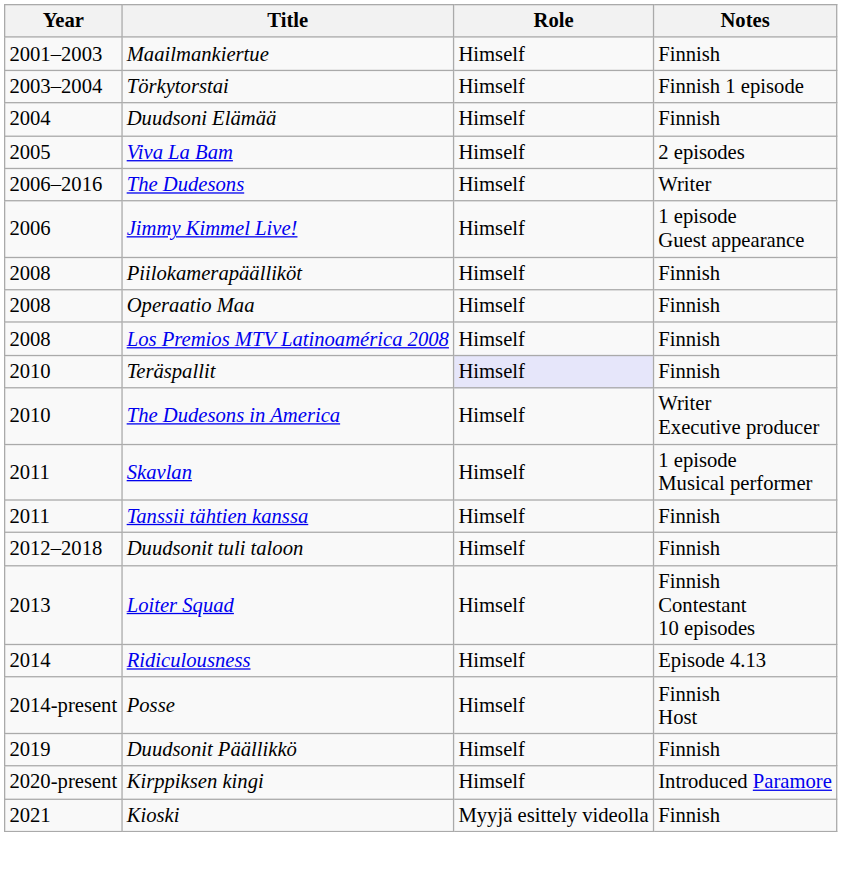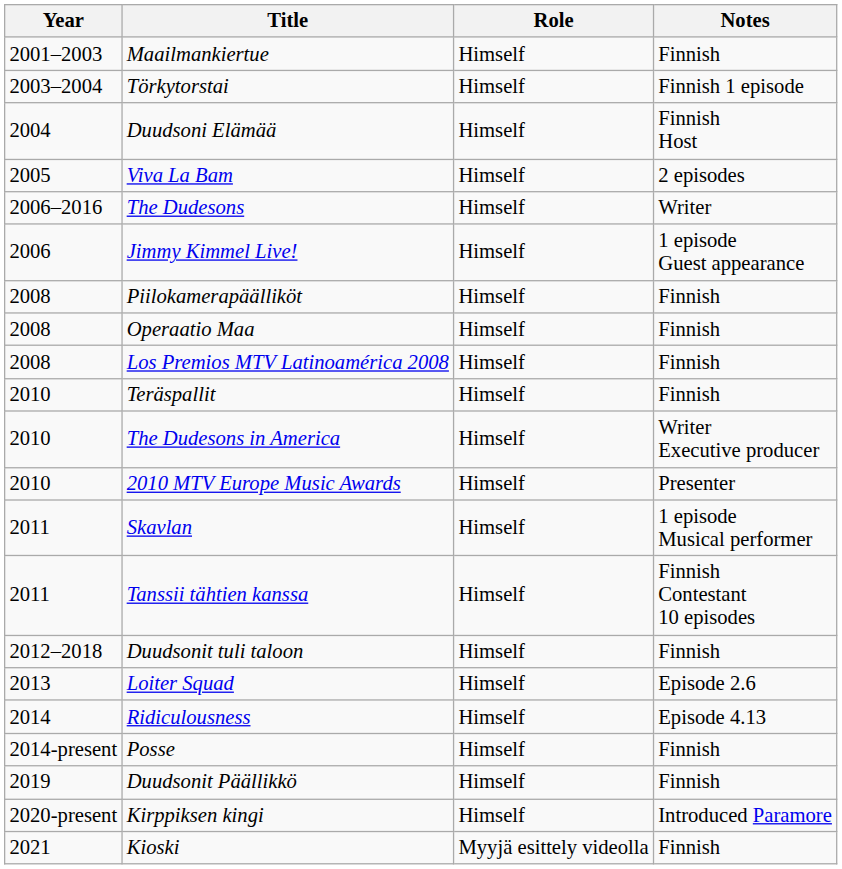 <table class="wikitable sortable">
 <tr>
 <th>Year</th>
 <th>Title</th>
 <th>Role</th>
 <th class="unsortable">Notes</th>
 </tr>
 <tr>
 <td>2001–2003</td>
 <td><em>Maailmankiertue</em></td>
 <td>Himself</td>
 <td>Finnish</td>
 </tr>
 <tr>
 <td>2003–2004</td>
 <td><em>Törkytorstai</em></td>
 <td>Himself</td>
 <td>Finnish 1 episode</td>
 </tr>
 <tr>
 <td>2004</td>
 <td><em>Duudsoni Elämää</em></td>
 <td>Himself</td>
-<td>Finnish</td>
+<td>Finnish<br>Host</td>
 </tr>
 <tr>
 <td>2005</td>
 <td><em><a href='#'>Viva La Bam</a></em></td>
 <td>Himself</td>
 <td>2 episodes</td>
 </tr>
 <tr>
 <td>2006–2016</td>
 <td><em><a href='#'>The Dudesons</a></em></td>
 <td>Himself</td>
 <td>Writer</td>
 </tr>
 <tr>
 <td>2006</td>
 <td><em><a href='#'>Jimmy Kimmel Live!</a></em></td>
 <td>Himself</td>
 <td>1 episode<br>Guest appearance</td>
 </tr>
 <tr>
 <td>2008</td>
 <td><em>Piilokamerapäälliköt</em></td>
 <td>Himself</td>
 <td>Finnish</td>
 </tr>
 <tr>
 <td>2008</td>
 <td><em>Operaatio Maa</em></td>
 <td>Himself</td>
 <td>Finnish</td>
 </tr>
 <tr>
 <td>2008</td>
 <td><em><a href='#'>Los Premios MTV Latinoamérica 2008</a></em></td>
 <td>Himself</td>
 <td>Finnish</td>
 </tr>
 <tr>
 <td>2010</td>
 <td><em>Teräspallit</em></td>
-<td style="background: lavender;">Himself</td>
+<td>Himself</td>
 <td>Finnish</td>
 </tr>
 <tr>
 <td>2010</td>
 <td><em><a href='#'>The Dudesons in America</a></em></td>
 <td>Himself</td>
 <td>Writer<br>Executive producer</td>
+</tr>
+<tr>
+<td>2010</td>
+<td><em><a href='#'>2010 MTV Europe Music Awards</a></em></td>
+<td>Himself</td>
+<td>Presenter</td>
 </tr>
 <tr>
 <td>2011</td>
 <td><em><a href='#'>Skavlan</a></em></td>
 <td>Himself</td>
 <td>1 episode<br>Musical performer</td>
 </tr>
 <tr>
 <td>2011</td>
 <td><em><a href='#'>Tanssii tähtien kanssa</a></em></td>
 <td>Himself</td>
-<td>Finnish</td>
+<td>Finnish<br>Contestant<br>10 episodes</td>
 </tr>
 <tr>
 <td>2012–2018</td>
 <td><em>Duudsonit tuli taloon</em></td>
 <td>Himself</td>
 <td>Finnish</td>
 </tr>
 <tr>
 <td>2013</td>
 <td><em><a href='#'>Loiter Squad</a></em></td>
 <td>Himself</td>
-<td>Finnish<br>Contestant<br>10 episodes</td>
+<td>Episode 2.6</td>
 </tr>
 <tr>
 <td>2014</td>
 <td><em><a href='#'>Ridiculousness</a></em></td>
 <td>Himself</td>
 <td>Episode 4.13</td>
 </tr>
 <tr>
 <td>2014-present</td>
 <td><em>Posse</em></td>
 <td>Himself</td>
-<td>Finnish<br>Host</td>
+<td>Finnish</td>
 </tr>
 <tr>
 <td>2019</td>
 <td><em>Duudsonit Päällikkö</em></td>
 <td>Himself</td>
 <td>Finnish</td>
 </tr>
 <tr>
 <td>2020-present</td>
 <td><em>Kirppiksen kingi</em></td>
 <td>Himself</td>
 <td>Introduced <a href='#'>Paramore</a></td>
 </tr>
 <tr>
 <td>2021</td>
 <td><em>Kioski</em></td>
 <td>Myyjä esittely videolla</td>
 <td>Finnish</td>
 </tr>
 </table>
